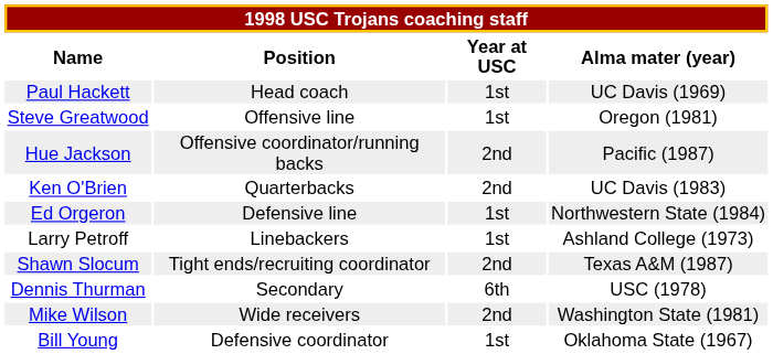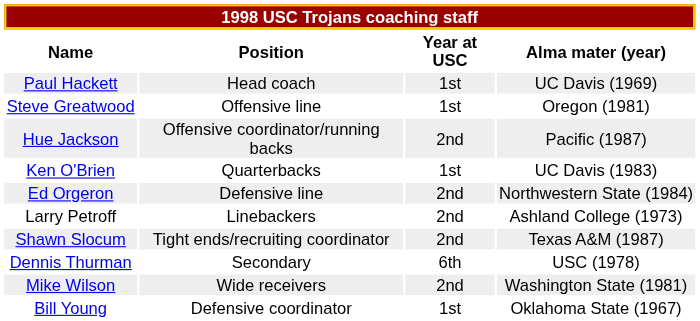 <table class="toccolours" style="font-size:95%; text-align:center">
 <tr>
 <th colspan="5" style="background:#990000; color:#FFFFFF; border:2px solid #FFCC00">1998 USC Trojans coaching staff</th>
 </tr>
 <tr>
 <th width="120">Name</th>
 <th width="240">Position</th>
 <th width="80">Year at USC</th>
 <th width="180">Alma mater (year)</th>
 </tr>
 <tr bgcolor=#EEEEEE>
 <td><a href='#'>Paul Hackett</a></td>
 <td>Head coach</td>
 <td>1st</td>
 <td>UC Davis (1969)</td>
 </tr>
 <tr>
 <td><a href='#'>Steve Greatwood</a></td>
 <td>Offensive line</td>
 <td>1st</td>
 <td>Oregon (1981)</td>
 </tr>
 <tr bgcolor=#EEEEEE>
 <td><a href='#'>Hue Jackson</a></td>
 <td>Offensive coordinator/running backs</td>
 <td>2nd</td>
 <td>Pacific (1987)</td>
 </tr>
 <tr>
 <td><a href='#'>Ken O'Brien</a></td>
 <td>Quarterbacks</td>
-<td>2nd</td>
+<td>1st</td>
 <td>UC Davis (1983)</td>
 </tr>
 <tr bgcolor=#EEEEEE>
 <td><a href='#'>Ed Orgeron</a></td>
 <td>Defensive line</td>
-<td>1st</td>
+<td>2nd</td>
 <td>Northwestern State (1984)</td>
 </tr>
 <tr>
 <td>Larry Petroff</td>
 <td>Linebackers</td>
-<td>1st</td>
+<td>2nd</td>
 <td>Ashland College (1973)</td>
 </tr>
 <tr bgcolor=#EEEEEE>
 <td><a href='#'>Shawn Slocum</a></td>
 <td>Tight ends/recruiting coordinator</td>
 <td>2nd</td>
 <td>Texas A&M (1987)</td>
 </tr>
 <tr>
 <td><a href='#'>Dennis Thurman</a></td>
 <td>Secondary</td>
 <td>6th</td>
 <td>USC (1978)</td>
 </tr>
 <tr bgcolor=#EEEEEE>
 <td><a href='#'>Mike Wilson</a></td>
 <td>Wide receivers</td>
 <td>2nd</td>
 <td>Washington State (1981)</td>
 </tr>
 <tr>
 <td><a href='#'>Bill Young</a></td>
 <td>Defensive coordinator</td>
 <td>1st</td>
 <td>Oklahoma State (1967)</td>
 </tr>
 </table>
